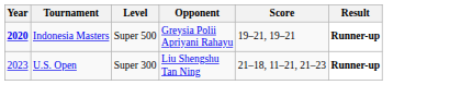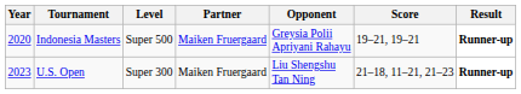 <table class="sortable wikitable" style="font-size: 90%;">
 <tr>
 <th>Year</th>
 <th>Tournament</th>
 <th>Level</th>
+<th>Partner</th>
 <th>Opponent</th>
 <th>Score</th>
 <th>Result</th>
 </tr>
 <tr>
-<td align="center"><strong><a href='#'>2020</a></strong></td>
+<td align="center"><a href='#'>2020</a></td>
 <td align="left"><a href='#'>Indonesia Masters</a></td>
 <td align="left">Super 500</td>
+<td align="left"> <a href='#'>Maiken Fruergaard</a></td>
 <td align="left"> <a href='#'>Greysia Polii</a><br> <a href='#'>Apriyani Rahayu</a></td>
 <td align="left">19–21, 19–21</td>
 <td style="text-align:left; background:white"> <strong>Runner-up</strong></td>
 </tr>
 <tr>
 <td align="center"><a href='#'>2023</a></td>
 <td align="left"><a href='#'>U.S. Open</a></td>
 <td align="left">Super 300</td>
+<td align="left"> Maiken Fruergaard</td>
 <td align="left"> <a href='#'>Liu Shengshu</a><br> <a href='#'>Tan Ning</a></td>
 <td align="left">21–18, 11–21, 21–23</td>
 <td style="text-align:left; background:white"> <strong>Runner-up</strong></td>
 </tr>
 </table>
